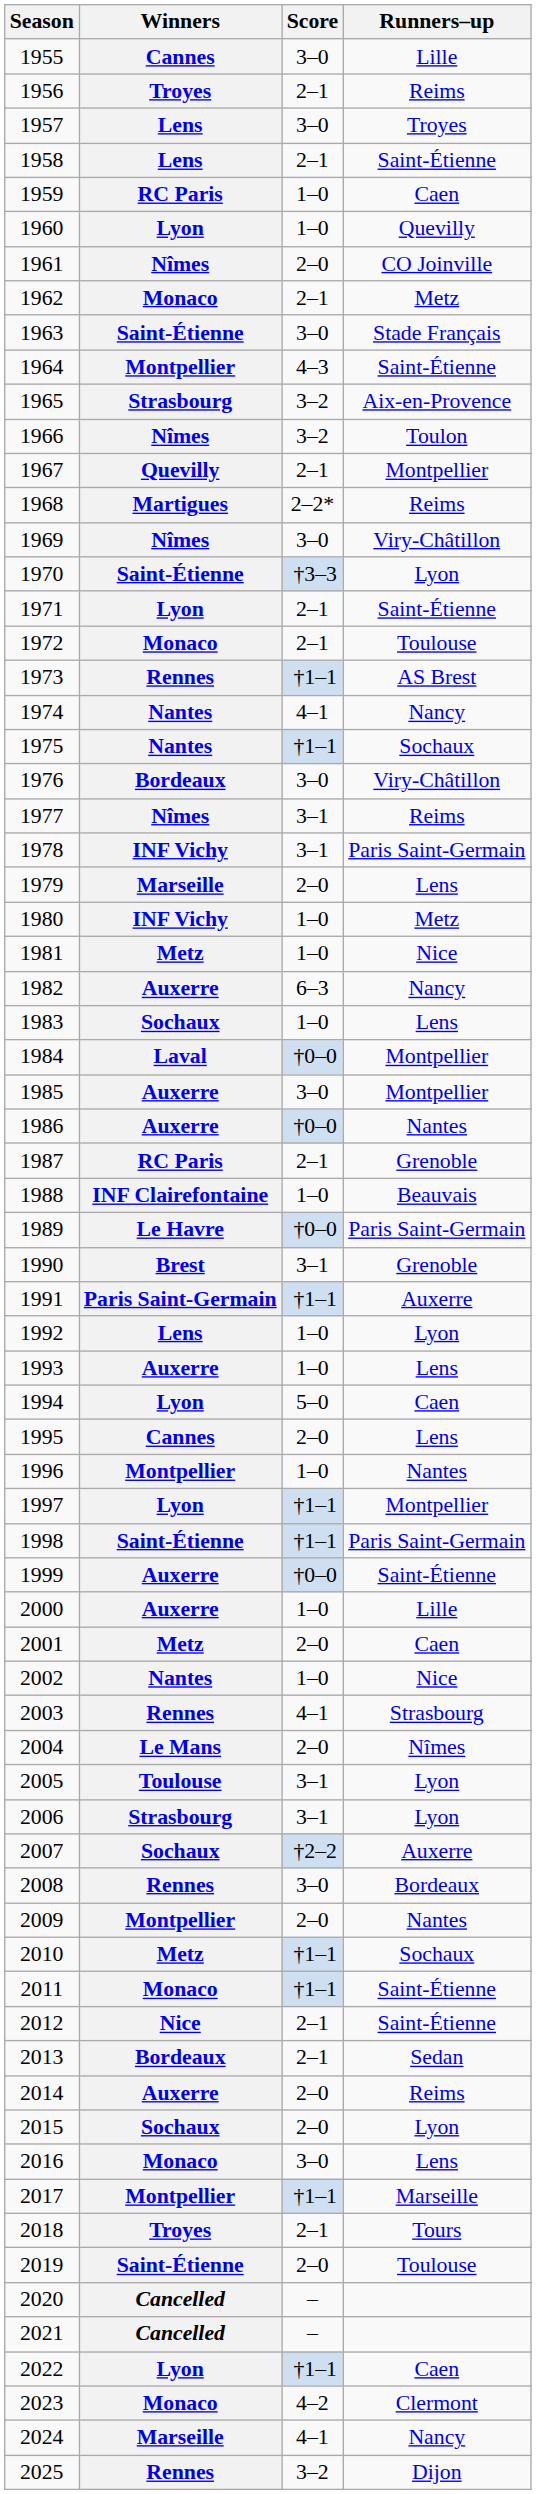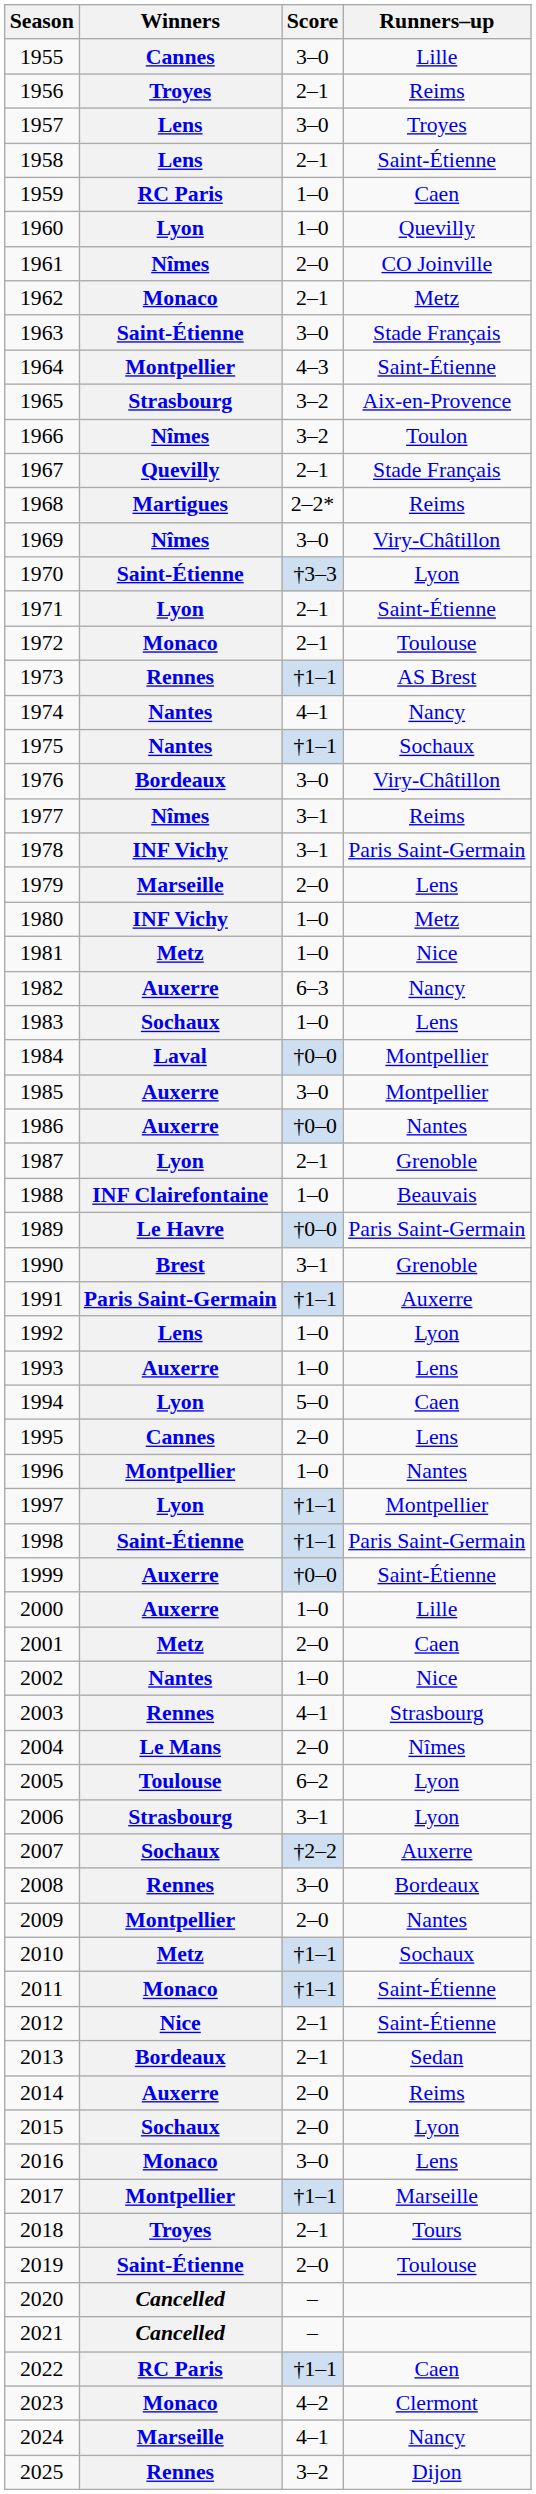 <table class="sortable wikitable plainrowheaders">
 <tr>
 <th scope="col">Season</th>
 <th scope="col">Winners</th>
 <th scope="col">Score</th>
 <th scope="col">Runners–up</th>
 </tr>
 <tr>
 <td align=center>1955</td>
 <th scope=row><a href='#'>Cannes</a></th>
 <td align=center>3–0</td>
 <td align=center><a href='#'>Lille</a></td>
 </tr>
 <tr>
 <td align=center>1956</td>
 <th scope=row><a href='#'>Troyes</a></th>
 <td align=center>2–1</td>
 <td align=center><a href='#'>Reims</a></td>
 </tr>
 <tr>
 <td align=center>1957</td>
 <th scope=row><a href='#'>Lens</a></th>
 <td align=center>3–0</td>
 <td align=center><a href='#'>Troyes</a></td>
 </tr>
 <tr>
 <td align=center>1958</td>
 <th scope=row><a href='#'>Lens</a> </th>
 <td align=center>2–1</td>
 <td align=center><a href='#'>Saint-Étienne</a></td>
 </tr>
 <tr>
 <td align=center>1959</td>
 <th scope=row><a href='#'>RC Paris</a></th>
 <td align=center>1–0</td>
 <td align=center><a href='#'>Caen</a></td>
 </tr>
 <tr>
 <td align=center>1960</td>
 <th scope=row><a href='#'>Lyon</a> </th>
 <td align=center>1–0</td>
 <td align=center><a href='#'>Quevilly</a></td>
 </tr>
 <tr>
 <td align=center>1961</td>
 <th scope=row><a href='#'>Nîmes</a></th>
 <td align=center>2–0</td>
 <td align=center><a href='#'>CO Joinville</a></td>
 </tr>
 <tr>
 <td align=center>1962</td>
 <th scope=row><a href='#'>Monaco</a></th>
 <td align=center>2–1</td>
 <td align=center><a href='#'>Metz</a></td>
 </tr>
 <tr>
 <td align=center>1963</td>
 <th scope=row><a href='#'>Saint-Étienne</a></th>
 <td align=center>3–0</td>
 <td align=center><a href='#'>Stade Français</a></td>
 </tr>
 <tr>
 <td align=center>1964</td>
 <th scope=row><a href='#'>Montpellier</a> </th>
 <td align=center>4–3</td>
 <td align=center><a href='#'>Saint-Étienne</a></td>
 </tr>
 <tr>
 <td align=center>1965</td>
 <th scope=row><a href='#'>Strasbourg</a></th>
 <td align=center>3–2</td>
 <td align=center><a href='#'>Aix-en-Provence</a></td>
 </tr>
 <tr>
 <td align=center>1966</td>
 <th scope=row><a href='#'>Nîmes</a> </th>
 <td align=center>3–2</td>
 <td align=center><a href='#'>Toulon</a></td>
 </tr>
 <tr>
 <td align=center>1967</td>
 <th scope=row><a href='#'>Quevilly</a></th>
 <td align=center>2–1</td>
-<td align=center><a href='#'>Montpellier</a></td>
+<td align=center><a href='#'>Stade Français</a></td>
 </tr>
 <tr>
 <td align=center>1968</td>
 <th scope=row><a href='#'>Martigues</a></th>
 <td align=center>2–2*</td>
 <td align=center><a href='#'>Reims</a></td>
 </tr>
 <tr>
 <td align=center>1969</td>
 <th scope=row><a href='#'>Nîmes</a> </th>
 <td align=center>3–0</td>
 <td align=center><a href='#'>Viry-Châtillon</a></td>
 </tr>
 <tr>
 <td align=center>1970</td>
 <th scope=row><a href='#'>Saint-Étienne</a> </th>
 <td align=center style="background-color:#cedff2"><span> †</span>3–3 </td>
 <td align=center><a href='#'>Lyon</a></td>
 </tr>
 <tr>
 <td align=center>1971</td>
 <th scope=row><a href='#'>Lyon</a></th>
 <td align=center>2–1</td>
 <td align=center><a href='#'>Saint-Étienne</a></td>
 </tr>
 <tr>
 <td align=center>1972</td>
 <th scope=row><a href='#'>Monaco</a> </th>
 <td align=center>2–1</td>
 <td align=center><a href='#'>Toulouse</a></td>
 </tr>
 <tr>
 <td align=center>1973</td>
 <th scope=row><a href='#'>Rennes</a></th>
 <td align=center style="background-color:#cedff2"><span> †</span>1–1 </td>
 <td align=center><a href='#'>AS Brest</a></td>
 </tr>
 <tr>
 <td align=center>1974</td>
 <th scope=row><a href='#'>Nantes</a></th>
 <td align=center>4–1</td>
 <td align=center><a href='#'>Nancy</a></td>
 </tr>
 <tr>
 <td align=center>1975</td>
 <th scope=row><a href='#'>Nantes</a> </th>
 <td align=center style="background-color:#cedff2"><span> †</span>1–1 </td>
 <td align=center><a href='#'>Sochaux</a></td>
 </tr>
 <tr>
 <td align=center>1976</td>
 <th scope=row><a href='#'>Bordeaux</a></th>
 <td align=center>3–0</td>
 <td align=center><a href='#'>Viry-Châtillon</a></td>
 </tr>
 <tr>
 <td align=center>1977</td>
 <th scope=row><a href='#'>Nîmes</a> </th>
 <td align=center>3–1</td>
 <td align=center><a href='#'>Reims</a></td>
 </tr>
 <tr>
 <td align=center>1978</td>
 <th scope=row><a href='#'>INF Vichy</a></th>
 <td align=center>3–1</td>
 <td align=center><a href='#'>Paris Saint-Germain</a></td>
 </tr>
 <tr>
 <td align=center>1979</td>
 <th scope=row><a href='#'>Marseille</a></th>
 <td align=center>2–0</td>
 <td align=center><a href='#'>Lens</a></td>
 </tr>
 <tr>
 <td align=center>1980</td>
 <th scope=row><a href='#'>INF Vichy</a> </th>
 <td align=center>1–0</td>
 <td align=center><a href='#'>Metz</a></td>
 </tr>
 <tr>
 <td align=center>1981</td>
 <th scope=row><a href='#'>Metz</a></th>
 <td align=center>1–0</td>
 <td align=center><a href='#'>Nice</a></td>
 </tr>
 <tr>
 <td align=center>1982</td>
 <th scope=row><a href='#'>Auxerre</a></th>
 <td align=center>6–3</td>
 <td align=center><a href='#'>Nancy</a></td>
 </tr>
 <tr>
 <td align=center>1983</td>
 <th scope=row><a href='#'>Sochaux</a></th>
 <td align=center>1–0</td>
 <td align=center><a href='#'>Lens</a></td>
 </tr>
 <tr>
 <td align=center>1984</td>
 <th scope=row><a href='#'>Laval</a></th>
 <td align=center style="background-color:#cedff2"><span> †</span>0–0 </td>
 <td align=center><a href='#'>Montpellier</a></td>
 </tr>
 <tr>
 <td align=center>1985</td>
 <th scope=row><a href='#'>Auxerre</a> </th>
 <td align=center>3–0</td>
 <td align=center><a href='#'>Montpellier</a></td>
 </tr>
 <tr>
 <td align=center>1986</td>
 <th scope=row><a href='#'>Auxerre</a> </th>
 <td align=center style="background-color:#cedff2"><span> †</span>0–0 </td>
 <td align=center><a href='#'>Nantes</a></td>
 </tr>
 <tr>
 <td align=center>1987</td>
-<th scope=row><a href='#'>RC Paris</a> </th>
+<th scope=row><a href='#'>Lyon</a> </th>
 <td align=center>2–1</td>
 <td align=center><a href='#'>Grenoble</a></td>
 </tr>
 <tr>
 <td align=center>1988</td>
 <th scope=row><a href='#'>INF Clairefontaine</a></th>
 <td align=center>1–0</td>
 <td align=center><a href='#'>Beauvais</a></td>
 </tr>
 <tr>
 <td align=center>1989</td>
 <th scope=row><a href='#'>Le Havre</a></th>
 <td align=center style="background-color:#cedff2"><span> †</span>0–0 </td>
 <td align=center><a href='#'>Paris Saint-Germain</a></td>
 </tr>
 <tr>
 <td align=center>1990</td>
 <th scope=row><a href='#'>Brest</a></th>
 <td align=center>3–1</td>
 <td align=center><a href='#'>Grenoble</a></td>
 </tr>
 <tr>
 <td align=center>1991</td>
 <th scope=row><a href='#'>Paris Saint-Germain</a></th>
 <td align=center style="background-color:#cedff2"><span> †</span>1–1 </td>
 <td align=center><a href='#'>Auxerre</a></td>
 </tr>
 <tr>
 <td align=center>1992</td>
 <th scope=row><a href='#'>Lens</a> </th>
 <td align=center>1–0</td>
 <td align=center><a href='#'>Lyon</a></td>
 </tr>
 <tr>
 <td align=center>1993</td>
 <th scope=row><a href='#'>Auxerre</a> </th>
 <td align=center>1–0</td>
 <td align=center><a href='#'>Lens</a></td>
 </tr>
 <tr>
 <td align=center>1994</td>
 <th scope=row><a href='#'>Lyon</a> </th>
 <td align=center>5–0</td>
 <td align=center><a href='#'>Caen</a></td>
 </tr>
 <tr>
 <td align=center>1995</td>
 <th scope=row><a href='#'>Cannes</a> </th>
 <td align=center>2–0</td>
 <td align=center><a href='#'>Lens</a></td>
 </tr>
 <tr>
 <td align=center>1996</td>
 <th scope=row><a href='#'>Montpellier</a></th>
 <td align=center>1–0</td>
 <td align=center><a href='#'>Nantes</a></td>
 </tr>
 <tr>
 <td align=center>1997</td>
 <th scope=row><a href='#'>Lyon</a> </th>
 <td align=center style="background-color:#cedff2"><span> †</span>1–1 </td>
 <td align=center><a href='#'>Montpellier</a></td>
 </tr>
 <tr>
 <td align=center>1998</td>
 <th scope=row><a href='#'>Saint-Étienne</a> </th>
 <td align=center style="background-color:#cedff2"><span> †</span>1–1 </td>
 <td align=center><a href='#'>Paris Saint-Germain</a></td>
 </tr>
 <tr>
 <td align=center>1999</td>
 <th scope=row><a href='#'>Auxerre</a> </th>
 <td align=center style="background-color:#cedff2"><span> †</span>0–0 </td>
 <td align=center><a href='#'>Saint-Étienne</a></td>
 </tr>
 <tr>
 <td align=center>2000</td>
 <th scope=row><a href='#'>Auxerre</a> </th>
 <td align=center>1–0</td>
 <td align=center><a href='#'>Lille</a></td>
 </tr>
 <tr>
 <td align=center>2001</td>
 <th scope=row><a href='#'>Metz</a> </th>
 <td align=center>2–0</td>
 <td align=center><a href='#'>Caen</a></td>
 </tr>
 <tr>
 <td align=center>2002</td>
 <th scope=row><a href='#'>Nantes</a> </th>
 <td align=center>1–0</td>
 <td align=center><a href='#'>Nice</a></td>
 </tr>
 <tr>
 <td align=center>2003</td>
 <th scope=row><a href='#'>Rennes</a> </th>
 <td align=center>4–1</td>
 <td align=center><a href='#'>Strasbourg</a></td>
 </tr>
 <tr>
 <td align=center>2004</td>
 <th scope=row><a href='#'>Le Mans</a></th>
 <td align=center>2–0</td>
 <td align=center><a href='#'>Nîmes</a></td>
 </tr>
 <tr>
 <td align=center>2005</td>
 <th scope=row><a href='#'>Toulouse</a></th>
-<td align=center>3–1</td>
+<td align=center>6–2</td>
 <td align=center><a href='#'>Lyon</a></td>
 </tr>
 <tr>
 <td align=center>2006</td>
 <th scope=row><a href='#'>Strasbourg</a> </th>
 <td align=center>3–1</td>
 <td align=center><a href='#'>Lyon</a></td>
 </tr>
 <tr>
 <td align=center>2007</td>
 <th scope=row><a href='#'>Sochaux</a> </th>
 <td align=center style="background-color:#cedff2"><span> †</span>2–2 </td>
 <td align=center><a href='#'>Auxerre</a></td>
 </tr>
 <tr>
 <td align=center>2008</td>
 <th scope=row><a href='#'>Rennes</a> </th>
 <td align=center>3–0</td>
 <td align=center><a href='#'>Bordeaux</a></td>
 </tr>
 <tr>
 <td align=center>2009</td>
 <th scope=row><a href='#'>Montpellier</a> </th>
 <td align=center>2–0</td>
 <td align=center><a href='#'>Nantes</a></td>
 </tr>
 <tr>
 <td align=center>2010</td>
 <th scope=row><a href='#'>Metz</a> </th>
 <td align=center style="background-color:#cedff2"><span> †</span>1–1 </td>
 <td align=center><a href='#'>Sochaux</a></td>
 </tr>
 <tr>
 <td align=center>2011</td>
 <th scope=row><a href='#'>Monaco</a> </th>
 <td align=center style="background-color:#cedff2"><span> †</span>1–1 </td>
 <td align=center><a href='#'>Saint-Étienne</a></td>
 </tr>
 <tr>
 <td align=center>2012</td>
 <th scope=row><a href='#'>Nice</a></th>
 <td align=center>2–1</td>
 <td align=center><a href='#'>Saint-Étienne</a></td>
 </tr>
 <tr>
 <td align=center>2013</td>
 <th scope=row><a href='#'>Bordeaux</a> </th>
 <td align=center>2–1</td>
 <td align=center><a href='#'>Sedan</a></td>
 </tr>
 <tr>
 <td align=center>2014</td>
 <th scope=row><a href='#'>Auxerre</a> </th>
 <td align=center>2–0</td>
 <td align=center><a href='#'>Reims</a></td>
 </tr>
 <tr>
 <td align=center>2015</td>
 <th scope=row><a href='#'>Sochaux</a> </th>
 <td align=center>2–0</td>
 <td align=center><a href='#'>Lyon</a></td>
 </tr>
 <tr>
 <td align=center>2016</td>
 <th scope=row><a href='#'>Monaco</a> </th>
 <td align=center>3–0</td>
 <td align=center><a href='#'>Lens</a></td>
 </tr>
 <tr>
 <td align=center>2017</td>
 <th scope=row><a href='#'>Montpellier</a> </th>
 <td align=center style="background-color:#cedff2"><span> †</span>1–1 </td>
 <td align=center><a href='#'>Marseille</a></td>
 </tr>
 <tr>
 <td align=center>2018</td>
 <th scope=row><a href='#'>Troyes</a> </th>
 <td align=center>2–1</td>
 <td align=center><a href='#'>Tours</a></td>
 </tr>
 <tr>
 <td align=center>2019</td>
 <th scope=row><a href='#'>Saint-Étienne</a> </th>
 <td align=center>2–0</td>
 <td align=center><a href='#'>Toulouse</a></td>
 </tr>
 <tr>
 <td align=center>2020</td>
 <th scope=row><em>Cancelled</em></th>
 <td align=center>–</td>
 <td align=center></td>
 </tr>
 <tr>
 <td align=center>2021</td>
 <th scope=row><em>Cancelled</em></th>
 <td align=center>–</td>
 <td align=center></td>
 </tr>
 <tr>
 <td align=center>2022</td>
-<th scope=row><a href='#'>Lyon</a> </th>
+<th scope=row><a href='#'>RC Paris</a> </th>
 <td align=center style="background-color:#cedff2"><span> †</span>1–1 </td>
 <td align=center><a href='#'>Caen</a></td>
 </tr>
 <tr>
 <td align=center>2023</td>
 <th scope=row><a href='#'>Monaco</a> </th>
 <td align=center>4–2</td>
 <td align=center><a href='#'>Clermont</a></td>
 </tr>
 <tr>
 <td align=center>2024</td>
 <th scope=row><a href='#'>Marseille</a> </th>
 <td align=center>4–1</td>
 <td align=center><a href='#'>Nancy</a></td>
 </tr>
 <tr>
 <td align=center>2025</td>
 <th scope=row><a href='#'>Rennes</a> </th>
 <td align=center>3–2</td>
 <td align=center><a href='#'>Dijon</a></td>
 </tr>
 </table>
